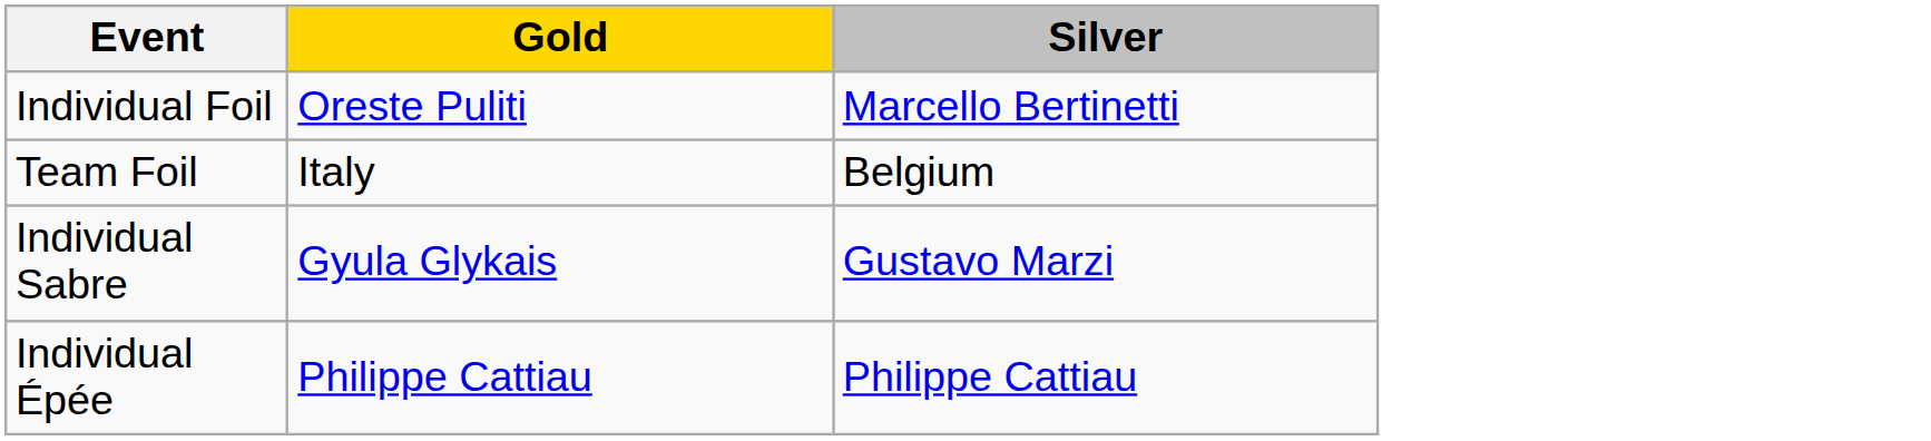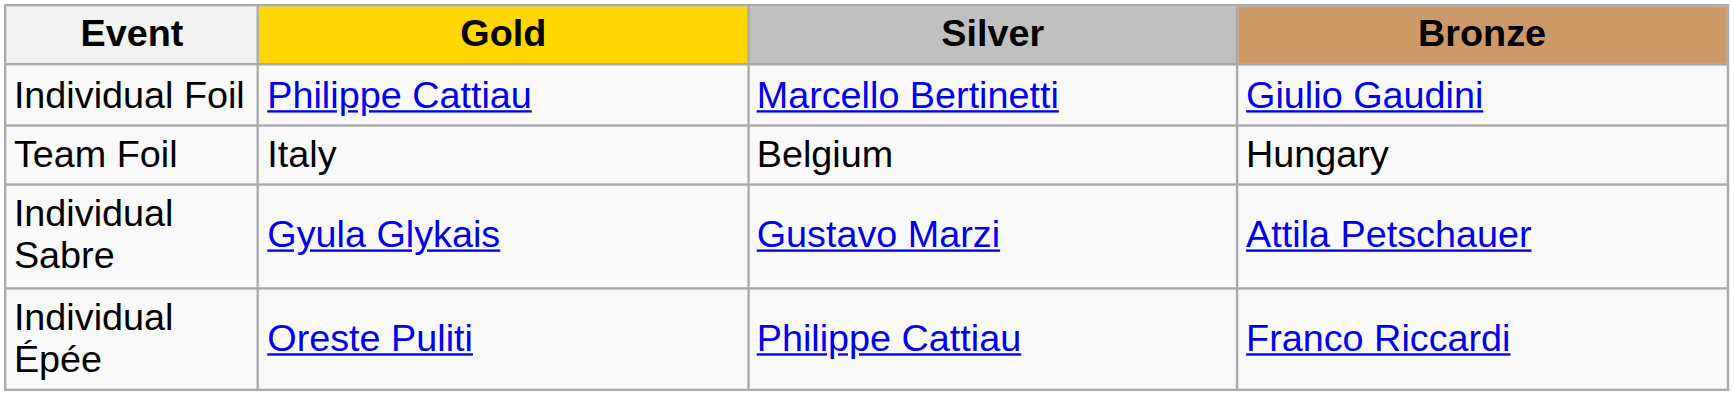 <table class="wikitable">
 <tr>
 <th width="100">Event</th>
 <th style="background-color:gold;" width="200"> Gold</th>
 <th style="background-color:silver;" width="200"> Silver</th>
+<th style="background-color:#CC9966;" width="200"> Bronze</th>
 </tr>
 <tr>
 <td>Individual Foil</td>
-<td> <a href='#'>Oreste Puliti</a></td>
+<td> <a href='#'>Philippe Cattiau</a></td>
 <td> <a href='#'>Marcello Bertinetti</a></td>
+<td> <a href='#'>Giulio Gaudini</a></td>
 </tr>
 <tr>
 <td>Team Foil</td>
 <td> Italy</td>
 <td> Belgium</td>
+<td> Hungary</td>
 </tr>
 <tr>
 <td>Individual Sabre</td>
 <td> <a href='#'>Gyula Glykais</a></td>
 <td> <a href='#'>Gustavo Marzi</a></td>
+<td> <a href='#'>Attila Petschauer</a></td>
 </tr>
 <tr>
 <td>Individual Épée</td>
+<td> <a href='#'>Oreste Puliti</a></td>
 <td> <a href='#'>Philippe Cattiau</a></td>
-<td> <a href='#'>Philippe Cattiau</a></td>
+<td> <a href='#'>Franco Riccardi</a></td>
 </tr>
 </table>
